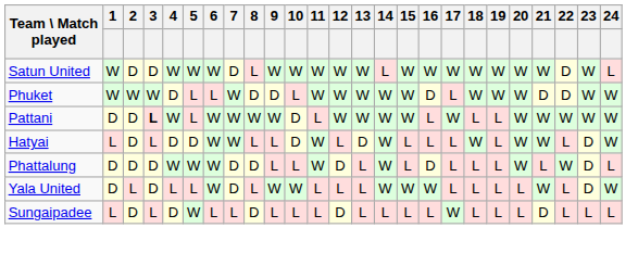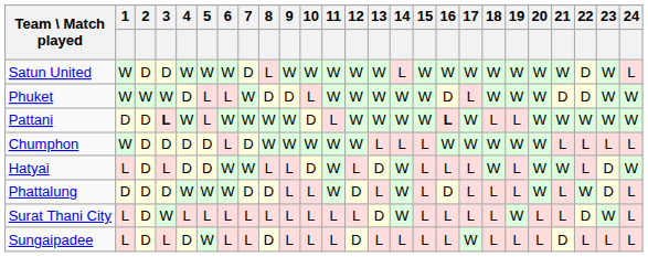 <table class="wikitable sortable" style="font-size: 74%; text-align:center;">
 <tr>
 <th rowspan="2" style="width:76px;">Team \ Match played</th>
 <th align=center>1</th>
 <th align=center>2</th>
 <th align=center>3</th>
 <th align=center>4</th>
 <th align=center>5</th>
 <th align=center>6</th>
 <th align=center>7</th>
 <th align=center>8</th>
 <th align=center>9</th>
 <th align=center>10</th>
 <th align=center>11</th>
 <th align=center>12</th>
 <th align=center>13</th>
 <th align=center>14</th>
 <th align=center>15</th>
 <th align=center>16</th>
 <th align=center>17</th>
 <th align=center>18</th>
 <th align=center>19</th>
 <th align=center>20</th>
 <th align=center>21</th>
 <th align=center>22</th>
 <th align=center>23</th>
 <th align=center>24</th>
 </tr>
 <tr>
 <th style="text-align:center; height:20px;"></th>
 <th align=center></th>
 <th align=center></th>
 <th align=center></th>
 <th align=center></th>
 <th align=center></th>
 <th align=center></th>
 <th align=center></th>
 <th align=center></th>
 <th align=center></th>
 <th align=center></th>
 <th align=center></th>
 <th align=center></th>
 <th align=center></th>
 <th align=center></th>
 <th align=center></th>
 <th align=center></th>
 <th align=center></th>
 <th align=center></th>
 <th align=center></th>
 <th align=center></th>
 <th align=center></th>
 <th align=center></th>
 <th align=center></th>
 </tr>
 <tr align=center>
 <td align=left><a href='#'>Satun United</a></td>
 <td style="background:#DDFFDD">W</td>
 <td style="background:#FFFFDD">D</td>
 <td style="background:#FFFFDD">D</td>
 <td style="background:#DDFFDD">W</td>
 <td style="background:#DDFFDD">W</td>
 <td style="background:#DDFFDD">W</td>
 <td style="background:#FFFFDD">D</td>
 <td style="background:#FFDDDD">L</td>
 <td style="background:#DDFFDD">W</td>
 <td style="background:#DDFFDD">W</td>
 <td style="background:#DDFFDD">W</td>
 <td style="background:#DDFFDD">W</td>
 <td style="background:#DDFFDD">W</td>
 <td style="background:#FFDDDD">L</td>
 <td style="background:#DDFFDD">W</td>
 <td style="background:#DDFFDD">W</td>
 <td style="background:#DDFFDD">W</td>
 <td style="background:#DDFFDD">W</td>
 <td style="background:#DDFFDD">W</td>
 <td style="background:#DDFFDD">W</td>
 <td style="background:#DDFFDD">W</td>
 <td style="background:#FFFFDD">D</td>
 <td style="background:#DDFFDD">W</td>
 <td style="background:#FFDDDD">L</td>
 </tr>
 <tr align=center>
 <td align=left><a href='#'>Phuket</a></td>
 <td style="background:#DDFFDD">W</td>
 <td style="background:#DDFFDD">W</td>
 <td style="background:#DDFFDD">W</td>
 <td style="background:#FFFFDD">D</td>
 <td style="background:#FFDDDD">L</td>
 <td style="background:#FFDDDD">L</td>
 <td style="background:#DDFFDD">W</td>
 <td style="background:#FFFFDD">D</td>
 <td style="background:#FFFFDD">D</td>
 <td style="background:#FFDDDD">L</td>
 <td style="background:#DDFFDD">W</td>
 <td style="background:#DDFFDD">W</td>
 <td style="background:#DDFFDD">W</td>
 <td style="background:#DDFFDD">W</td>
 <td style="background:#DDFFDD">W</td>
 <td style="background:#FFFFDD">D</td>
 <td style="background:#FFDDDD">L</td>
 <td style="background:#DDFFDD">W</td>
 <td style="background:#DDFFDD">W</td>
 <td style="background:#DDFFDD">W</td>
 <td style="background:#FFFFDD">D</td>
 <td style="background:#FFFFDD">D</td>
 <td style="background:#DDFFDD">W</td>
 <td style="background:#DDFFDD">W</td>
 </tr>
 <tr align=center>
 <td align=left><a href='#'>Pattani</a></td>
 <td style="background:#FFFFDD">D</td>
 <td style="background:#FFFFDD">D</td>
 <td style="background:#FFDDDD"><strong>L</strong></td>
 <td style="background:#DDFFDD">W</td>
 <td style="background:#FFDDDD">L</td>
 <td style="background:#DDFFDD">W</td>
 <td style="background:#DDFFDD">W</td>
 <td style="background:#DDFFDD">W</td>
 <td style="background:#DDFFDD">W</td>
 <td style="background:#FFFFDD">D</td>
 <td style="background:#FFDDDD">L</td>
 <td style="background:#DDFFDD">W</td>
 <td style="background:#DDFFDD">W</td>
 <td style="background:#DDFFDD">W</td>
 <td style="background:#DDFFDD">W</td>
-<td style="background:#FFDDDD">L</td>
+<td style="background:#FFDDDD"><strong>L</strong></td>
 <td style="background:#DDFFDD">W</td>
 <td style="background:#FFDDDD">L</td>
 <td style="background:#FFDDDD">L</td>
 <td style="background:#DDFFDD">W</td>
 <td style="background:#DDFFDD">W</td>
 <td style="background:#DDFFDD">W</td>
 <td style="background:#DDFFDD">W</td>
 <td style="background:#DDFFDD">W</td>
+</tr>
+<tr align=center>
+<td align=left><a href='#'>Chumphon</a></td>
+<td style="background:#DDFFDD">W</td>
+<td style="background:#FFFFDD">D</td>
+<td style="background:#FFFFDD">D</td>
+<td style="background:#FFFFDD">D</td>
+<td style="background:#FFFFDD">D</td>
+<td style="background:#FFDDDD">L</td>
+<td style="background:#FFFFDD">D</td>
+<td style="background:#DDFFDD">W</td>
+<td style="background:#DDFFDD">W</td>
+<td style="background:#DDFFDD">W</td>
+<td style="background:#DDFFDD">W</td>
+<td style="background:#DDFFDD">W</td>
+<td style="background:#FFDDDD">L</td>
+<td style="background:#FFDDDD">L</td>
+<td style="background:#FFDDDD">L</td>
+<td style="background:#DDFFDD">W</td>
+<td style="background:#DDFFDD">W</td>
+<td style="background:#DDFFDD">W</td>
+<td style="background:#DDFFDD">W</td>
+<td style="background:#DDFFDD">W</td>
+<td style="background:#FFDDDD">L</td>
+<td style="background:#FFDDDD">L</td>
+<td style="background:#FFDDDD">L</td>
+<td style="background:#FFDDDD">L</td>
 </tr>
 <tr align=center>
 <td align=left><a href='#'>Hatyai</a></td>
 <td style="background:#FFDDDD">L</td>
 <td style="background:#FFFFDD">D</td>
 <td style="background:#FFDDDD">L</td>
 <td style="background:#FFFFDD">D</td>
 <td style="background:#FFFFDD">D</td>
 <td style="background:#DDFFDD">W</td>
 <td style="background:#DDFFDD">W</td>
 <td style="background:#FFDDDD">L</td>
 <td style="background:#FFDDDD">L</td>
 <td style="background:#FFFFDD">D</td>
 <td style="background:#DDFFDD">W</td>
 <td style="background:#FFDDDD">L</td>
 <td style="background:#FFFFDD">D</td>
 <td style="background:#DDFFDD">W</td>
 <td style="background:#FFDDDD">L</td>
 <td style="background:#FFDDDD">L</td>
 <td style="background:#FFDDDD">L</td>
 <td style="background:#DDFFDD">W</td>
 <td style="background:#FFDDDD">L</td>
 <td style="background:#DDFFDD">W</td>
 <td style="background:#DDFFDD">W</td>
 <td style="background:#FFDDDD">L</td>
 <td style="background:#FFFFDD">D</td>
 <td style="background:#DDFFDD">W</td>
 </tr>
 <tr align=center>
 <td align=left><a href='#'>Phattalung</a></td>
 <td style="background:#FFFFDD">D</td>
 <td style="background:#FFFFDD">D</td>
 <td style="background:#FFFFDD">D</td>
 <td style="background:#DDFFDD">W</td>
 <td style="background:#DDFFDD">W</td>
 <td style="background:#DDFFDD">W</td>
 <td style="background:#FFFFDD">D</td>
 <td style="background:#FFFFDD">D</td>
 <td style="background:#FFDDDD">L</td>
 <td style="background:#FFDDDD">L</td>
 <td style="background:#DDFFDD">W</td>
 <td style="background:#FFFFDD">D</td>
 <td style="background:#FFDDDD">L</td>
 <td style="background:#DDFFDD">W</td>
 <td style="background:#FFDDDD">L</td>
 <td style="background:#FFFFDD">D</td>
 <td style="background:#FFDDDD">L</td>
 <td style="background:#FFDDDD">L</td>
 <td style="background:#FFDDDD">L</td>
 <td style="background:#DDFFDD">W</td>
 <td style="background:#FFDDDD">L</td>
 <td style="background:#DDFFDD">W</td>
 <td style="background:#FFFFDD">D</td>
 <td style="background:#FFDDDD">L</td>
 </tr>
 <tr align=center>
-<td align=left><a href='#'>Yala United</a></td>
-<td style="background:#FFFFDD">D</td>
+<td align=left><a href='#'>Surat Thani City</a></td>
 <td style="background:#FFDDDD">L</td>
 <td style="background:#FFFFDD">D</td>
-<td style="background:#FFDDDD">L</td>
-<td style="background:#FFDDDD">L</td>
-<td style="background:#DDFFDD">W</td>
-<td style="background:#FFFFDD">D</td>
-<td style="background:#FFDDDD">L</td>
-<td style="background:#DDFFDD">W</td>
 <td style="background:#DDFFDD">W</td>
 <td style="background:#FFDDDD">L</td>
 <td style="background:#FFDDDD">L</td>
 <td style="background:#FFDDDD">L</td>
-<td style="background:#DDFFDD">W</td>
-<td style="background:#DDFFDD">W</td>
+<td style="background:#FFDDDD">L</td>
+<td style="background:#FFDDDD">L</td>
+<td style="background:#FFDDDD">L</td>
+<td style="background:#FFDDDD">L</td>
+<td style="background:#FFDDDD">L</td>
+<td style="background:#FFDDDD">L</td>
+<td style="background:#FFFFDD">D</td>
 <td style="background:#DDFFDD">W</td>
 <td style="background:#FFDDDD">L</td>
 <td style="background:#FFDDDD">L</td>
 <td style="background:#FFDDDD">L</td>
 <td style="background:#FFDDDD">L</td>
 <td style="background:#DDFFDD">W</td>
 <td style="background:#FFDDDD">L</td>
+<td style="background:#FFDDDD">L</td>
 <td style="background:#FFFFDD">D</td>
 <td style="background:#DDFFDD">W</td>
+<td style="background:#FFDDDD">L</td>
 </tr>
 <tr align=center>
 <td align=left><a href='#'>Sungaipadee</a></td>
 <td style="background:#FFDDDD">L</td>
 <td style="background:#FFFFDD">D</td>
 <td style="background:#FFDDDD">L</td>
 <td style="background:#FFFFDD">D</td>
 <td style="background:#DDFFDD">W</td>
 <td style="background:#FFDDDD">L</td>
 <td style="background:#FFDDDD">L</td>
 <td style="background:#FFFFDD">D</td>
 <td style="background:#FFDDDD">L</td>
 <td style="background:#FFDDDD">L</td>
 <td style="background:#FFDDDD">L</td>
 <td style="background:#FFFFDD">D</td>
 <td style="background:#FFDDDD">L</td>
 <td style="background:#FFDDDD">L</td>
 <td style="background:#FFDDDD">L</td>
 <td style="background:#FFDDDD">L</td>
 <td style="background:#DDFFDD">W</td>
 <td style="background:#FFDDDD">L</td>
 <td style="background:#FFDDDD">L</td>
 <td style="background:#FFDDDD">L</td>
 <td style="background:#FFFFDD">D</td>
 <td style="background:#FFDDDD">L</td>
 <td style="background:#FFDDDD">L</td>
 <td style="background:#FFDDDD">L</td>
 </tr>
 </table>
